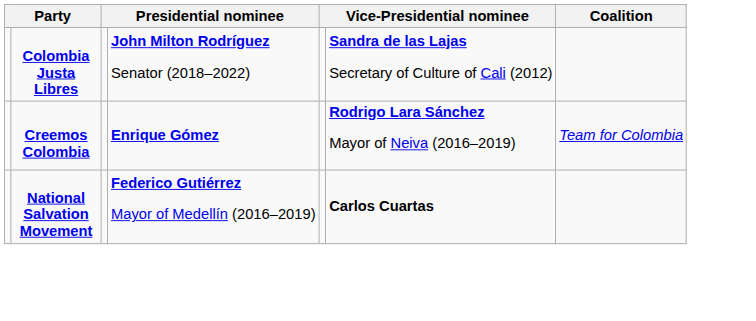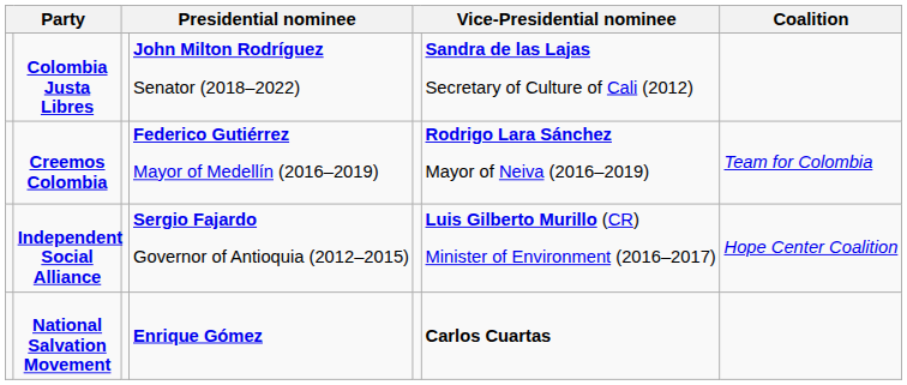 <table class="vertical-align-top wikitable">
 <tr>
 <th scope=colgroup colspan=2>Party</th>
 <th scope=colgroup colspan=2>Presidential nominee</th>
 <th scope=colgroup colspan=2>Vice-Presidential nominee</th>
 <th scope=col>Coalition</th>
 </tr>
 <tr>
 <td style=background:></td>
 <td style="max-width:90px; text-align:center"><br><strong><a href='#'>Colombia Justa Libres</a></strong></td>
 <td></td>
 <td><strong><a href='#'>John Milton Rodríguez</a></strong> <p>Senator (2018–2022)</p></td>
 <td></td>
 <td><strong><a href='#'>Sandra de las Lajas</a></strong> <p>Secretary of Culture of <a href='#'>Cali</a> (2012)</p></td>
 <td></td>
 </tr>
 <tr>
 <td style=background:></td>
 <td style="max-width:90px; text-align:center"><br><strong><a href='#'>Creemos Colombia</a></strong></td>
 <td></td>
-<td><strong><a href='#'>Enrique Gómez</a></strong></td>
+<td><strong><a href='#'>Federico Gutiérrez</a></strong> <p><a href='#'>Mayor of Medellín</a> (2016–2019)</p></td>
 <td></td>
 <td><strong><a href='#'>Rodrigo Lara Sánchez</a></strong><p>Mayor of <a href='#'>Neiva</a> (2016–2019)</p></td>
 <td><em><a href='#'>Team for Colombia</a></em></td>
 </tr>
 <tr>
 <td style=background:></td>
+<td style="max-width:90px; text-align:center"><br><strong><a href='#'>Independent Social Alliance</a></strong></td>
+<td></td>
+<td><strong><a href='#'>Sergio Fajardo</a></strong><p>Governor of Antioquia (2012–2015)</p></td>
+<td></td>
+<td><strong><a href='#'>Luis Gilberto Murillo</a></strong> (<a href='#'>CR</a>) <p><a href='#'>Minister of Environment</a> (2016–2017)</p></td>
+<td><em><a href='#'>Hope Center Coalition</a></em></td>
+</tr>
+<tr>
+<td style=background:></td>
 <td style="max-width:90px; text-align:center"><br><strong><a href='#'>National Salvation Movement</a></strong></td>
 <td></td>
-<td><strong><a href='#'>Federico Gutiérrez</a></strong> <p><a href='#'>Mayor of Medellín</a> (2016–2019)</p></td>
+<td><strong><a href='#'>Enrique Gómez</a></strong></td>
 <td></td>
 <td><strong>Carlos Cuartas</strong></td>
 <td></td>
 </tr>
 </table>
